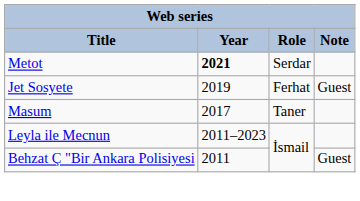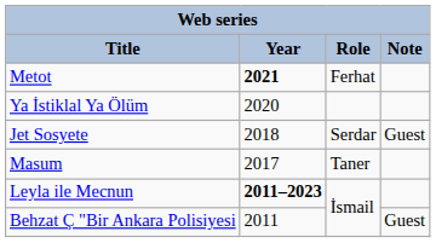 <table class="wikitable" style="font-size: 80%;">
 <tr>
 <th colspan="4" style="background:LightSteelBlue">Web series</th>
 </tr>
 <tr>
 <th style="background:LightSteelBlue">Title</th>
 <th style="background:LightSteelBlue">Year</th>
 <th style="background:LightSteelBlue">Role</th>
 <th style="background:LightSteelBlue">Note</th>
 </tr>
 <tr>
 <td><a href='#'>Metot</a></td>
 <td><strong>2021</strong></td>
-<td>Serdar</td>
+<td>Ferhat</td>
+<td></td>
+</tr>
+<tr>
+<td><a href='#'>Ya İstiklal Ya Ölüm</a></td>
+<td>2020</td>
+<td></td>
 <td></td>
 </tr>
 <tr>
 <td><a href='#'>Jet Sosyete</a></td>
-<td>2019</td>
-<td>Ferhat</td>
+<td>2018</td>
+<td>Serdar</td>
 <td>Guest</td>
 </tr>
 <tr>
 <td><a href='#'>Masum</a></td>
 <td>2017</td>
 <td>Taner</td>
 <td></td>
 </tr>
 <tr>
 <td><a href='#'>Leyla ile Mecnun</a></td>
-<td>2011–2023</td>
+<td><strong>2011–2023</strong></td>
 <td rowspan="2">İsmail</td>
 <td></td>
 </tr>
 <tr>
 <td><a href='#'>Behzat Ç "Bir Ankara Polisiyesi</a></td>
 <td>2011</td>
 <td>Guest</td>
 </tr>
 </table>
